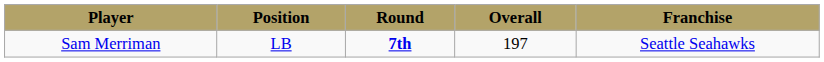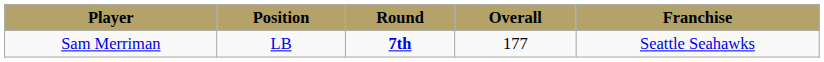 <table class="wikitable" width="50%">
 <tr align="center"  style="background:#B3A369;color:black;">
 <td><strong>Player</strong></td>
 <td><strong>Position</strong></td>
 <td><strong>Round</strong></td>
 <td><strong>Overall</strong></td>
 <td><strong>Franchise</strong></td>
 </tr>
 <tr align="center" bgcolor="">
 <td><a href='#'>Sam Merriman</a></td>
 <td><a href='#'>LB</a></td>
 <td><strong><a href='#'>7th</a></strong></td>
-<td>197</td>
+<td>177</td>
 <td><a href='#'>Seattle Seahawks</a></td>
 </tr>
 </table>
